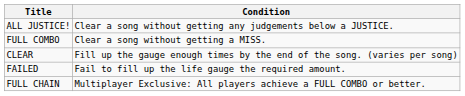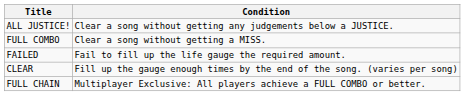 <table class="wikitable">
 <tr>
 <th>Title</th>
 <th>Condition</th>
 </tr>
 <tr>
 <td>ALL JUSTICE!</td>
 <td>Clear a song without getting any judgements below a JUSTICE.</td>
 </tr>
 <tr>
 <td>FULL COMBO</td>
 <td>Clear a song without getting a MISS.</td>
 </tr>
 <tr>
+<td>FAILED</td>
+<td>Fail to fill up the life gauge the required amount.</td>
+</tr>
+<tr>
 <td>CLEAR</td>
 <td>Fill up the gauge enough times by the end of the song. (varies per song)</td>
-</tr>
-<tr>
-<td>FAILED</td>
-<td>Fail to fill up the life gauge the required amount.</td>
 </tr>
 <tr>
 <td>FULL CHAIN</td>
 <td>Multiplayer Exclusive: All players achieve a FULL COMBO or better.</td>
 </tr>
 </table>
